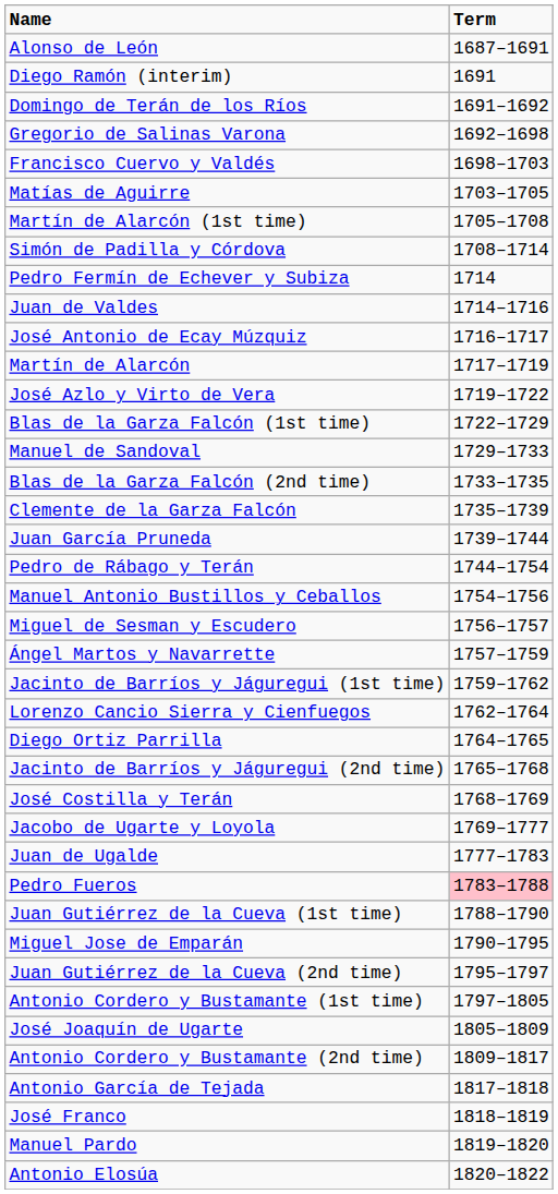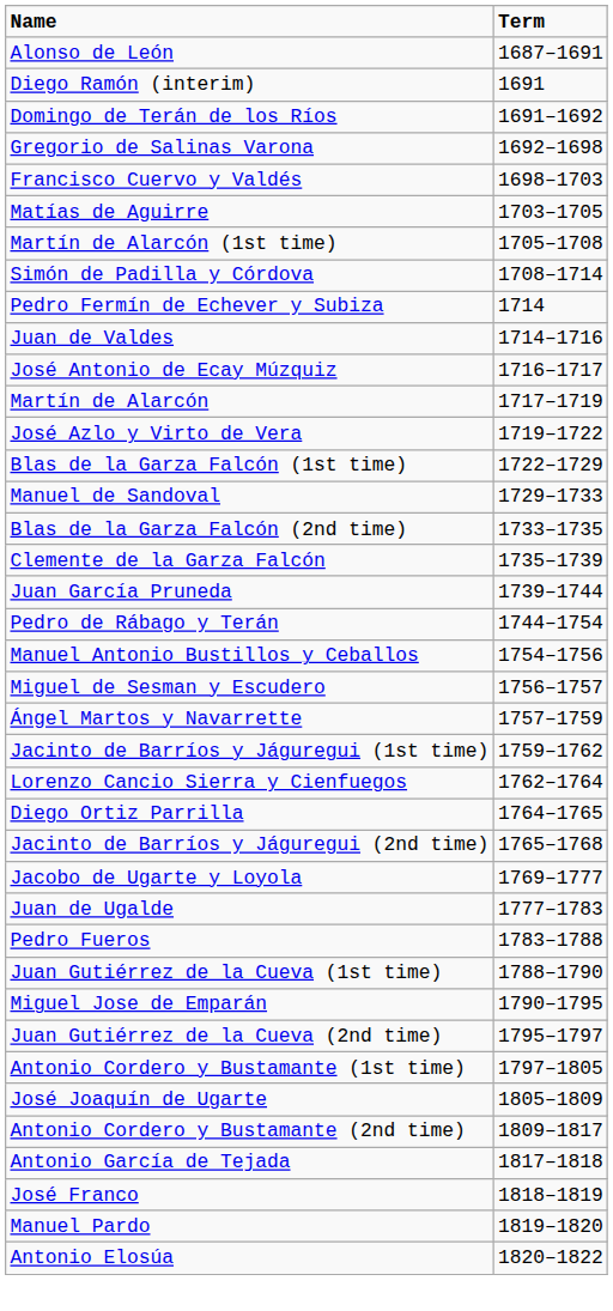 <table class="wikitable">
 <tr>
 <td><strong>Name</strong></td>
 <td><strong>Term</strong></td>
 </tr>
 <tr>
 <td><a href='#'>Alonso de León</a></td>
 <td>1687–1691</td>
 </tr>
 <tr>
 <td><a href='#'>Diego Ramón</a> (interim)</td>
 <td>1691</td>
 </tr>
 <tr>
 <td><a href='#'>Domingo de Terán de los Ríos</a></td>
 <td>1691–1692</td>
 </tr>
 <tr>
 <td><a href='#'>Gregorio de Salinas Varona</a></td>
 <td>1692–1698</td>
 </tr>
 <tr>
 <td><a href='#'>Francisco Cuervo y Valdés</a></td>
 <td>1698–1703</td>
 </tr>
 <tr>
 <td><a href='#'>Matías de Aguirre</a></td>
 <td>1703–1705</td>
 </tr>
 <tr>
 <td><a href='#'>Martín de Alarcón</a> (1st time)</td>
 <td>1705–1708</td>
 </tr>
 <tr>
 <td><a href='#'>Simón de Padilla y Córdova</a></td>
 <td>1708–1714</td>
 </tr>
 <tr>
 <td><a href='#'>Pedro Fermín de Echever y Subiza</a></td>
 <td>1714</td>
 </tr>
 <tr>
 <td><a href='#'>Juan de Valdes</a></td>
 <td>1714–1716</td>
 </tr>
 <tr>
 <td><a href='#'>José Antonio de Ecay Múzquiz</a></td>
 <td>1716–1717</td>
 </tr>
 <tr>
 <td><a href='#'>Martín de Alarcón</a></td>
 <td>1717–1719</td>
 </tr>
 <tr>
 <td><a href='#'>José Azlo y Virto de Vera</a></td>
 <td>1719–1722</td>
 </tr>
 <tr>
 <td><a href='#'>Blas de la Garza Falcón</a> (1st time)</td>
 <td>1722–1729</td>
 </tr>
 <tr>
 <td><a href='#'>Manuel de Sandoval</a></td>
 <td>1729–1733</td>
 </tr>
 <tr>
 <td><a href='#'>Blas de la Garza Falcón</a> (2nd time)</td>
 <td>1733–1735</td>
 </tr>
 <tr>
 <td><a href='#'>Clemente de la Garza Falcón</a></td>
 <td>1735–1739</td>
 </tr>
 <tr>
 <td><a href='#'>Juan García Pruneda</a></td>
 <td>1739–1744</td>
 </tr>
 <tr>
 <td><a href='#'>Pedro de Rábago y Terán</a></td>
 <td>1744–1754</td>
 </tr>
 <tr>
 <td><a href='#'>Manuel Antonio Bustillos y Ceballos</a></td>
 <td>1754–1756</td>
 </tr>
 <tr>
 <td><a href='#'>Miguel de Sesman y Escudero</a></td>
 <td>1756–1757</td>
 </tr>
 <tr>
 <td><a href='#'>Ángel Martos y Navarrette</a></td>
 <td>1757–1759</td>
 </tr>
 <tr>
 <td><a href='#'>Jacinto de Barríos y Jáguregui</a> (1st time)</td>
 <td>1759–1762</td>
 </tr>
 <tr>
 <td><a href='#'>Lorenzo Cancio Sierra y Cienfuegos</a></td>
 <td>1762–1764</td>
 </tr>
 <tr>
 <td><a href='#'>Diego Ortiz Parrilla</a></td>
 <td>1764–1765</td>
 </tr>
 <tr>
 <td><a href='#'>Jacinto de Barríos y Jáguregui</a> (2nd time)</td>
 <td>1765–1768</td>
 </tr>
 <tr>
-<td><a href='#'>José Costilla y Terán</a></td>
-<td>1768–1769</td>
-</tr>
-<tr>
 <td><a href='#'>Jacobo de Ugarte y Loyola</a></td>
 <td>1769–1777</td>
 </tr>
 <tr>
 <td><a href='#'>Juan de Ugalde</a></td>
 <td>1777–1783</td>
 </tr>
 <tr>
 <td><a href='#'>Pedro Fueros</a></td>
-<td style="background: pink;">1783–1788</td>
+<td>1783–1788</td>
 </tr>
 <tr>
 <td><a href='#'>Juan Gutiérrez de la Cueva</a> (1st time)</td>
 <td>1788–1790</td>
 </tr>
 <tr>
 <td><a href='#'>Miguel Jose de Emparán</a></td>
 <td>1790–1795</td>
 </tr>
 <tr>
 <td><a href='#'>Juan Gutiérrez de la Cueva</a> (2nd time)</td>
 <td>1795–1797</td>
 </tr>
 <tr>
 <td><a href='#'>Antonio Cordero y Bustamante</a> (1st time)</td>
 <td>1797–1805</td>
 </tr>
 <tr>
 <td><a href='#'>José Joaquín de Ugarte</a></td>
 <td>1805–1809</td>
 </tr>
 <tr>
 <td><a href='#'>Antonio Cordero y Bustamante</a> (2nd time)</td>
 <td>1809–1817</td>
 </tr>
 <tr>
 <td><a href='#'>Antonio García de Tejada</a></td>
 <td>1817–1818</td>
 </tr>
 <tr>
 <td><a href='#'>José Franco</a></td>
 <td>1818–1819</td>
 </tr>
 <tr>
 <td><a href='#'>Manuel Pardo</a></td>
 <td>1819–1820</td>
 </tr>
 <tr>
 <td><a href='#'>Antonio Elosúa</a></td>
 <td>1820–1822</td>
 </tr>
 </table>
